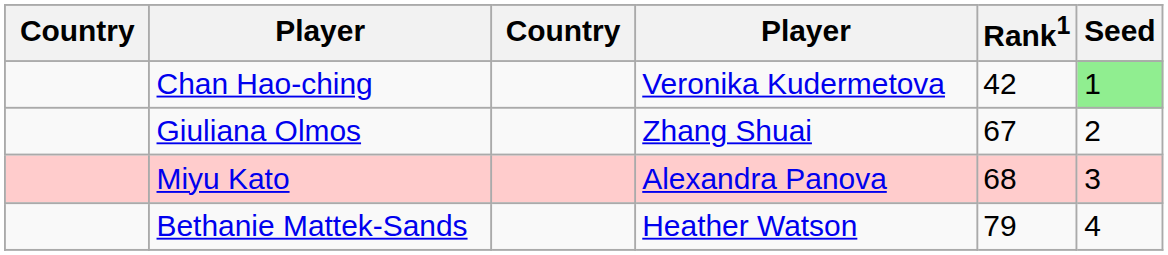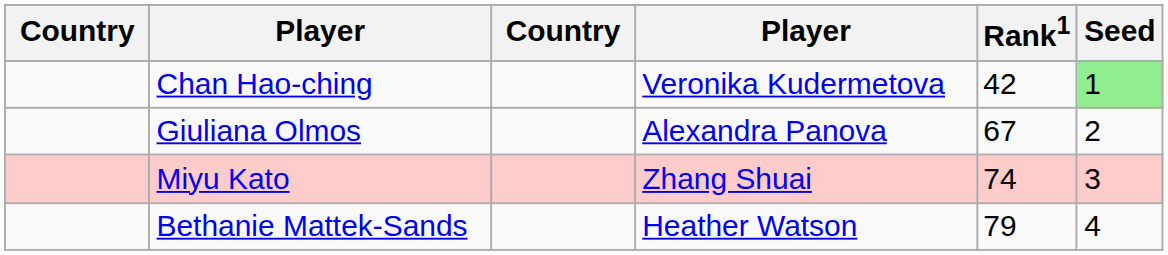 <table class="sortable wikitable">
 <tr>
 <th width="70">Country</th>
 <th width="175">Player</th>
 <th width="70">Country</th>
 <th width="175">Player</th>
 <th>Rank<sup>1</sup></th>
 <th>Seed</th>
 </tr>
 <tr>
 <td></td>
 <td><a href='#'>Chan Hao-ching</a></td>
 <td></td>
 <td><a href='#'>Veronika Kudermetova</a></td>
 <td>42</td>
 <td style="background: lightgreen;">1</td>
 </tr>
 <tr>
 <td></td>
 <td><a href='#'>Giuliana Olmos</a></td>
 <td></td>
-<td><a href='#'>Zhang Shuai</a></td>
+<td><a href='#'>Alexandra Panova</a></td>
 <td>67</td>
 <td>2</td>
 </tr>
 <tr style="background:#fcc;">
 <td></td>
 <td><a href='#'>Miyu Kato</a></td>
 <td></td>
-<td><a href='#'>Alexandra Panova</a></td>
-<td>68</td>
+<td><a href='#'>Zhang Shuai</a></td>
+<td>74</td>
 <td>3</td>
 </tr>
 <tr>
 <td></td>
 <td><a href='#'>Bethanie Mattek-Sands</a></td>
 <td></td>
 <td><a href='#'>Heather Watson</a></td>
 <td>79</td>
 <td>4</td>
 </tr>
 </table>
